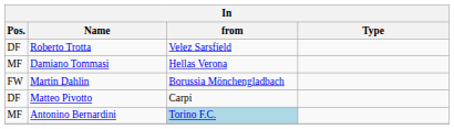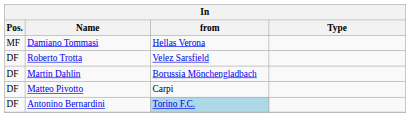 <table class="wikitable" style="font-size:90%; width:99%">
 <tr>
 <th colspan="4">In</th>
 </tr>
 <tr>
 <th width=3%>Pos.</th>
 <th width=32%>Name</th>
 <th width=30%>from</th>
 <th width=35%>Type</th>
 </tr>
 <tr>
+<td>MF</td>
+<td><a href='#'>Damiano Tommasi</a></td>
+<td><a href='#'>Hellas Verona</a></td>
+<td></td>
+</tr>
+<tr>
 <td>DF</td>
 <td><a href='#'>Roberto Trotta</a></td>
 <td><a href='#'>Velez Sarsfield</a></td>
 <td></td>
 </tr>
 <tr>
-<td>MF</td>
-<td><a href='#'>Damiano Tommasi</a></td>
-<td><a href='#'>Hellas Verona</a></td>
-<td></td>
-</tr>
-<tr>
-<td>FW</td>
+<td>DF</td>
 <td><a href='#'>Martin Dahlin</a></td>
 <td><a href='#'>Borussia Mönchengladbach</a></td>
 <td></td>
 </tr>
 <tr>
 <td>DF</td>
 <td><a href='#'>Matteo Pivotto</a></td>
 <td>Carpi</td>
 <td></td>
 </tr>
 <tr>
-<td>MF</td>
+<td>DF</td>
 <td><a href='#'>Antonino Bernardini</a></td>
 <td style="background: lightblue;"><a href='#'>Torino F.C.</a></td>
 <td></td>
 </tr>
 <tr>
 </tr>
 </table>
